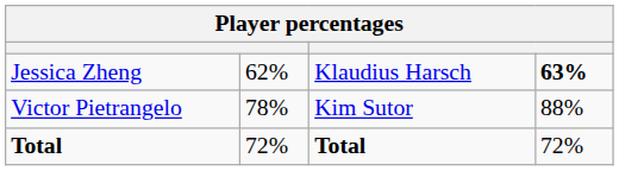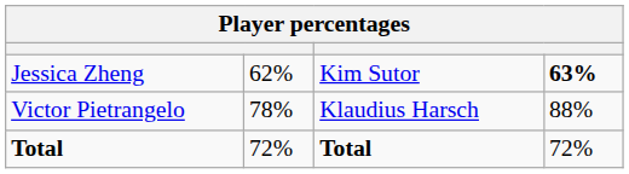 <table class="wikitable">
 <tr>
 <th colspan=4 width=400>Player percentages</th>
 </tr>
 <tr>
 <th colspan=2 width=200 style="white-space:nowrap;"></th>
 <th colspan=2 width=200 style="white-space:nowrap;"></th>
 </tr>
 <tr>
 <td><a href='#'>Jessica Zheng</a></td>
 <td>62%</td>
-<td><a href='#'>Klaudius Harsch</a></td>
+<td><a href='#'>Kim Sutor</a></td>
 <td><strong>63%</strong></td>
 </tr>
 <tr>
 <td><a href='#'>Victor Pietrangelo</a></td>
 <td>78%</td>
-<td><a href='#'>Kim Sutor</a></td>
+<td><a href='#'>Klaudius Harsch</a></td>
 <td>88%</td>
 </tr>
 <tr>
 <td><strong>Total</strong></td>
 <td>72%</td>
 <td><strong>Total</strong></td>
 <td>72%</td>
 </tr>
 </table>
